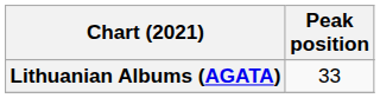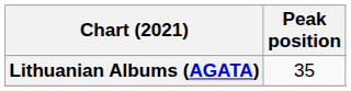 <table class="wikitable sortable plainrowheaders" style="text-align:center">
 <tr>
 <th scope="col">Chart (2021)</th>
 <th scope="col">Peak<br>position</th>
 </tr>
 <tr>
 </tr>
 <tr>
 </tr>
 <tr>
 </tr>
 <tr>
 </tr>
 <tr>
 </tr>
 <tr>
 </tr>
 <tr>
 </tr>
 <tr>
 </tr>
 <tr>
 </tr>
 <tr>
 </tr>
 <tr>
 </tr>
 <tr>
 <th scope="row">Lithuanian Albums (<a href='#'>AGATA</a>)</th>
-<td>33</td>
+<td>35</td>
 </tr>
 <tr>
 </tr>
 <tr>
 </tr>
 <tr>
 </tr>
 <tr>
 </tr>
 <tr>
 </tr>
 <tr>
 </tr>
 <tr>
 </tr>
 <tr>
 </tr>
 </table>
